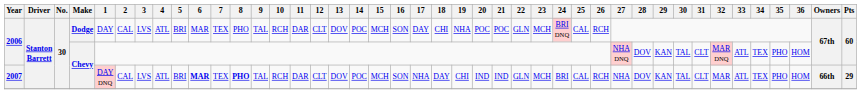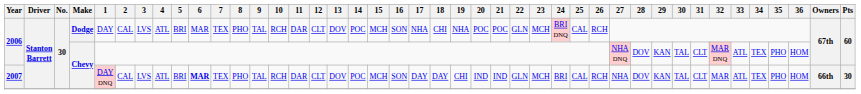 <table class="wikitable" style="text-align:center; font-size:75%">
 <tr>
 <th>Year</th>
 <th>Driver</th>
 <th>No.</th>
 <th>Make</th>
 <th>1</th>
 <th>2</th>
 <th>3</th>
 <th>4</th>
 <th>5</th>
 <th>6</th>
 <th>7</th>
 <th>8</th>
 <th>9</th>
 <th>10</th>
 <th>11</th>
 <th>12</th>
 <th>13</th>
 <th>14</th>
 <th>15</th>
 <th>16</th>
 <th>17</th>
 <th>18</th>
 <th>19</th>
 <th>20</th>
 <th>21</th>
 <th>22</th>
 <th>23</th>
 <th>24</th>
 <th>25</th>
 <th>26</th>
 <th>27</th>
 <th>28</th>
 <th>29</th>
 <th>30</th>
 <th>31</th>
 <th>32</th>
 <th>33</th>
 <th>34</th>
 <th>35</th>
 <th>36</th>
 <th>Owners</th>
 <th>Pts</th>
 </tr>
 <tr>
 <th rowspan=2><a href='#'>2006</a></th>
 <th rowspan=3><a href='#'>Stanton Barrett</a></th>
 <th rowspan=3>30</th>
 <th><a href='#'>Dodge</a></th>
 <td><a href='#'>DAY</a></td>
 <td><a href='#'>CAL</a></td>
 <td><a href='#'>LVS</a></td>
 <td><a href='#'>ATL</a></td>
 <td><a href='#'>BRI</a></td>
 <td><a href='#'>MAR</a></td>
 <td><a href='#'>TEX</a></td>
 <td><a href='#'>PHO</a></td>
 <td><a href='#'>TAL</a></td>
 <td><a href='#'>RCH</a></td>
 <td><a href='#'>DAR</a></td>
 <td><a href='#'>CLT</a></td>
 <td><a href='#'>DOV</a></td>
 <td><a href='#'>POC</a></td>
 <td><a href='#'>MCH</a></td>
 <td><a href='#'>SON</a></td>
-<td><a href='#'>DAY</a></td>
+<td><a href='#'>NHA</a></td>
 <td><a href='#'>CHI</a></td>
 <td><a href='#'>NHA</a></td>
 <td><a href='#'>POC</a></td>
 <td><a href='#'>POC</a></td>
 <td><a href='#'>GLN</a></td>
 <td><a href='#'>MCH</a></td>
 <td style="background:#FFCFCF;"><a href='#'>BRI</a><br><small>DNQ</small></td>
 <td><a href='#'>CAL</a></td>
 <td><a href='#'>RCH</a></td>
 <td colspan=10></td>
 <th rowspan=2>67th</th>
 <th rowspan=2>60</th>
 </tr>
 <tr>
 <th rowspan=2><a href='#'>Chevy</a></th>
 <td colspan=26></td>
 <td style="background:#FFCFCF;"><a href='#'>NHA</a><br><small>DNQ</small></td>
 <td><a href='#'>DOV</a></td>
 <td><a href='#'>KAN</a></td>
 <td><a href='#'>TAL</a></td>
 <td><a href='#'>CLT</a></td>
 <td style="background:#FFCFCF;"><a href='#'>MAR</a><br><small>DNQ</small></td>
 <td><a href='#'>ATL</a></td>
 <td><a href='#'>TEX</a></td>
 <td><a href='#'>PHO</a></td>
 <td><a href='#'>HOM</a></td>
 </tr>
 <tr>
 <th><a href='#'>2007</a></th>
 <td style="background:#FFCFCF;"><a href='#'>DAY</a><br><small>DNQ</small></td>
 <td><a href='#'>CAL</a></td>
 <td><a href='#'>LVS</a></td>
 <td><a href='#'>ATL</a></td>
 <td><a href='#'>BRI</a></td>
 <td><strong><a href='#'>MAR</a></strong></td>
 <td><a href='#'>TEX</a></td>
-<td><strong><a href='#'>PHO</a></strong></td>
+<td><a href='#'>PHO</a></td>
 <td><a href='#'>TAL</a></td>
 <td><a href='#'>RCH</a></td>
 <td><a href='#'>DAR</a></td>
 <td><a href='#'>CLT</a></td>
 <td><a href='#'>DOV</a></td>
 <td><a href='#'>POC</a></td>
 <td><a href='#'>MCH</a></td>
 <td><a href='#'>SON</a></td>
-<td><a href='#'>NHA</a></td>
+<td><a href='#'>DAY</a></td>
 <td><a href='#'>DAY</a></td>
 <td><a href='#'>CHI</a></td>
 <td><a href='#'>IND</a></td>
 <td><a href='#'>IND</a></td>
 <td><a href='#'>GLN</a></td>
 <td><a href='#'>MCH</a></td>
 <td><a href='#'>BRI</a></td>
 <td><a href='#'>CAL</a></td>
 <td><a href='#'>RCH</a></td>
 <td><a href='#'>NHA</a></td>
 <td><a href='#'>DOV</a></td>
 <td><a href='#'>KAN</a></td>
 <td><a href='#'>TAL</a></td>
 <td><a href='#'>CLT</a></td>
 <td><a href='#'>MAR</a></td>
 <td><a href='#'>ATL</a></td>
 <td><a href='#'>TEX</a></td>
 <td><a href='#'>PHO</a></td>
 <td><a href='#'>HOM</a></td>
 <th>66th</th>
-<th>29</th>
+<th>30</th>
 </tr>
 <tr>
 </tr>
 </table>
